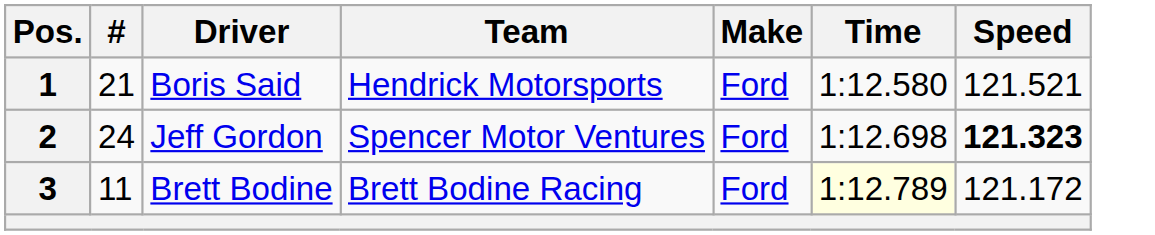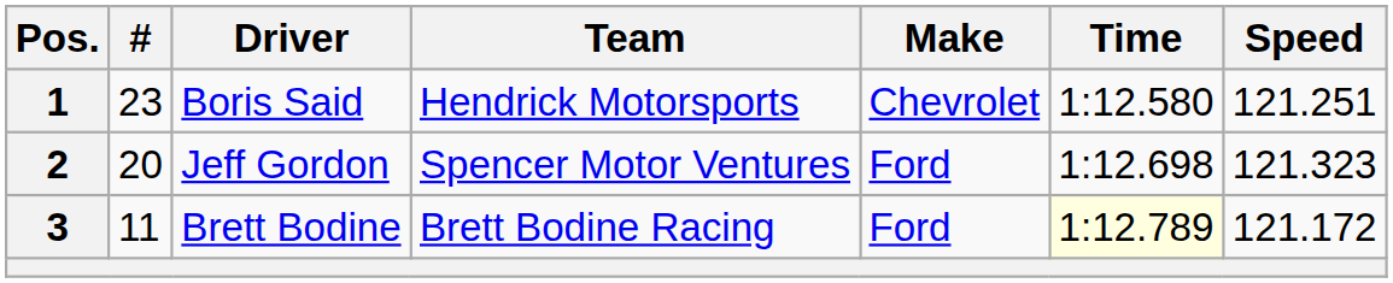 <table class="wikitable" style="font-size:95%">
 <tr>
 <th>Pos.</th>
 <th>#</th>
 <th>Driver</th>
 <th>Team</th>
 <th>Make</th>
 <th>Time</th>
 <th>Speed</th>
 </tr>
 <tr>
 <th>1</th>
-<td>21</td>
+<td>23</td>
 <td><a href='#'>Boris Said</a></td>
 <td><a href='#'>Hendrick Motorsports</a></td>
-<td><a href='#'>Ford</a></td>
+<td><a href='#'>Chevrolet</a></td>
 <td>1:12.580</td>
-<td>121.521</td>
+<td>121.251</td>
 </tr>
 <tr>
 <th>2</th>
-<td>24</td>
+<td>20</td>
 <td><a href='#'>Jeff Gordon</a></td>
 <td><a href='#'>Spencer Motor Ventures</a></td>
 <td><a href='#'>Ford</a></td>
 <td>1:12.698</td>
-<td><strong>121.323</strong></td>
+<td>121.323</td>
 </tr>
 <tr>
 <th>3</th>
 <td>11</td>
 <td><a href='#'>Brett Bodine</a></td>
 <td><a href='#'>Brett Bodine Racing</a></td>
 <td><a href='#'>Ford</a></td>
 <td style="background: lightyellow;">1:12.789</td>
 <td>121.172</td>
 </tr>
 <tr>
 <th colspan="7"></th>
 </tr>
 </table>
